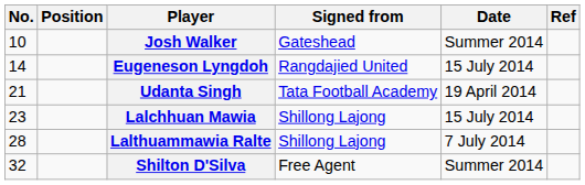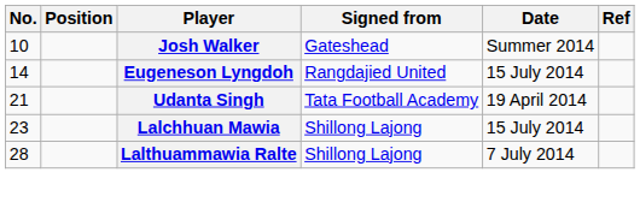 <table class="wikitable plainrowheaders" style="text-align:center; text-align:left">
 <tr>
 <th>No.</th>
 <th scope=col>Position</th>
 <th scope=col>Player</th>
 <th scope=col>Signed from</th>
 <th scope=col>Date</th>
 <th scope=col>Ref</th>
 </tr>
 <tr>
 <td>10</td>
 <td></td>
 <th scope=row> <a href='#'>Josh Walker</a></th>
 <td> <a href='#'>Gateshead</a></td>
 <td>Summer 2014</td>
 <td></td>
 </tr>
 <tr>
 <td>14</td>
 <td></td>
 <th scope=row> <a href='#'>Eugeneson Lyngdoh</a></th>
 <td> <a href='#'>Rangdajied United</a></td>
 <td>15 July 2014</td>
 <td></td>
 </tr>
 <tr>
 <td>21</td>
 <td></td>
 <th scope=row> <a href='#'>Udanta Singh</a></th>
 <td> <a href='#'>Tata Football Academy</a></td>
 <td>19 April 2014</td>
 <td></td>
 </tr>
 <tr>
 <td>23</td>
 <td></td>
 <th scope=row> <a href='#'>Lalchhuan Mawia</a></th>
 <td> <a href='#'>Shillong Lajong</a></td>
 <td>15 July 2014</td>
 <td></td>
 </tr>
 <tr>
 <td>28</td>
 <td></td>
 <th scope=row> <a href='#'>Lalthuammawia Ralte</a></th>
 <td> <a href='#'>Shillong Lajong</a></td>
 <td>7 July 2014</td>
 <td></td>
 </tr>
-<tr>
-<td>32</td>
-<td></td>
-<th scope=row> <a href='#'>Shilton D'Silva</a></th>
-<td>Free Agent</td>
-<td>Summer 2014</td>
-<td></td>
-</tr>
 </table>
